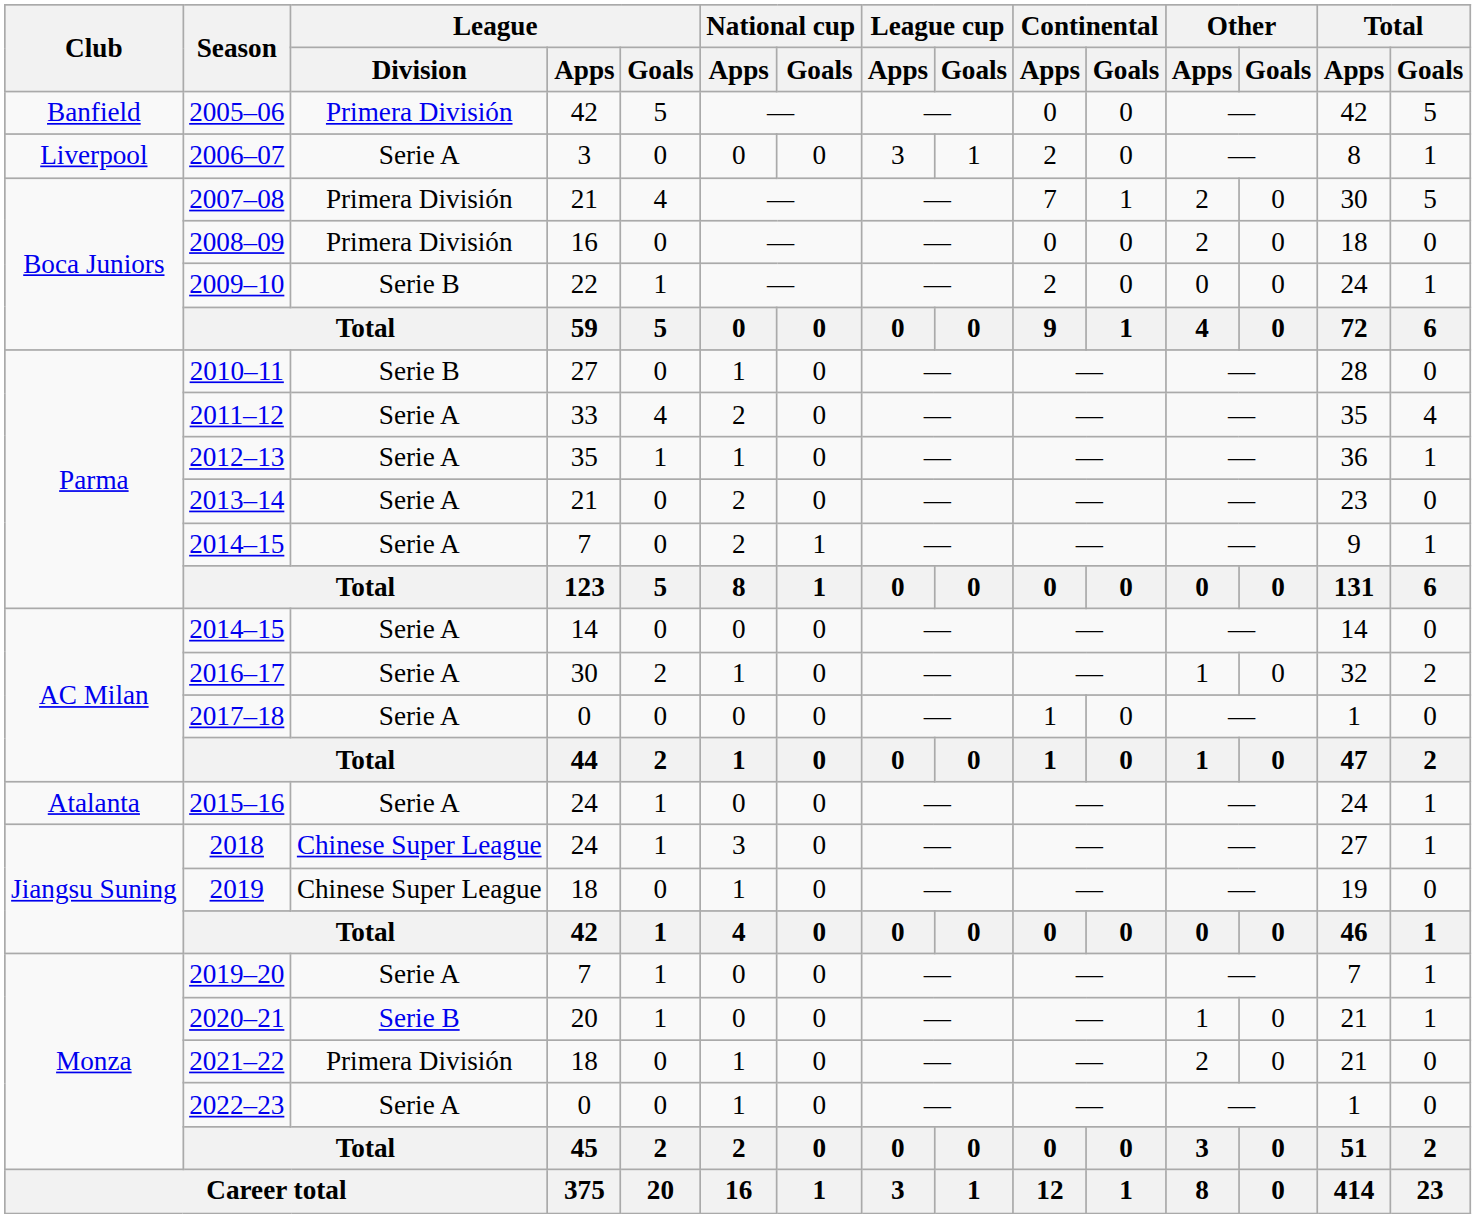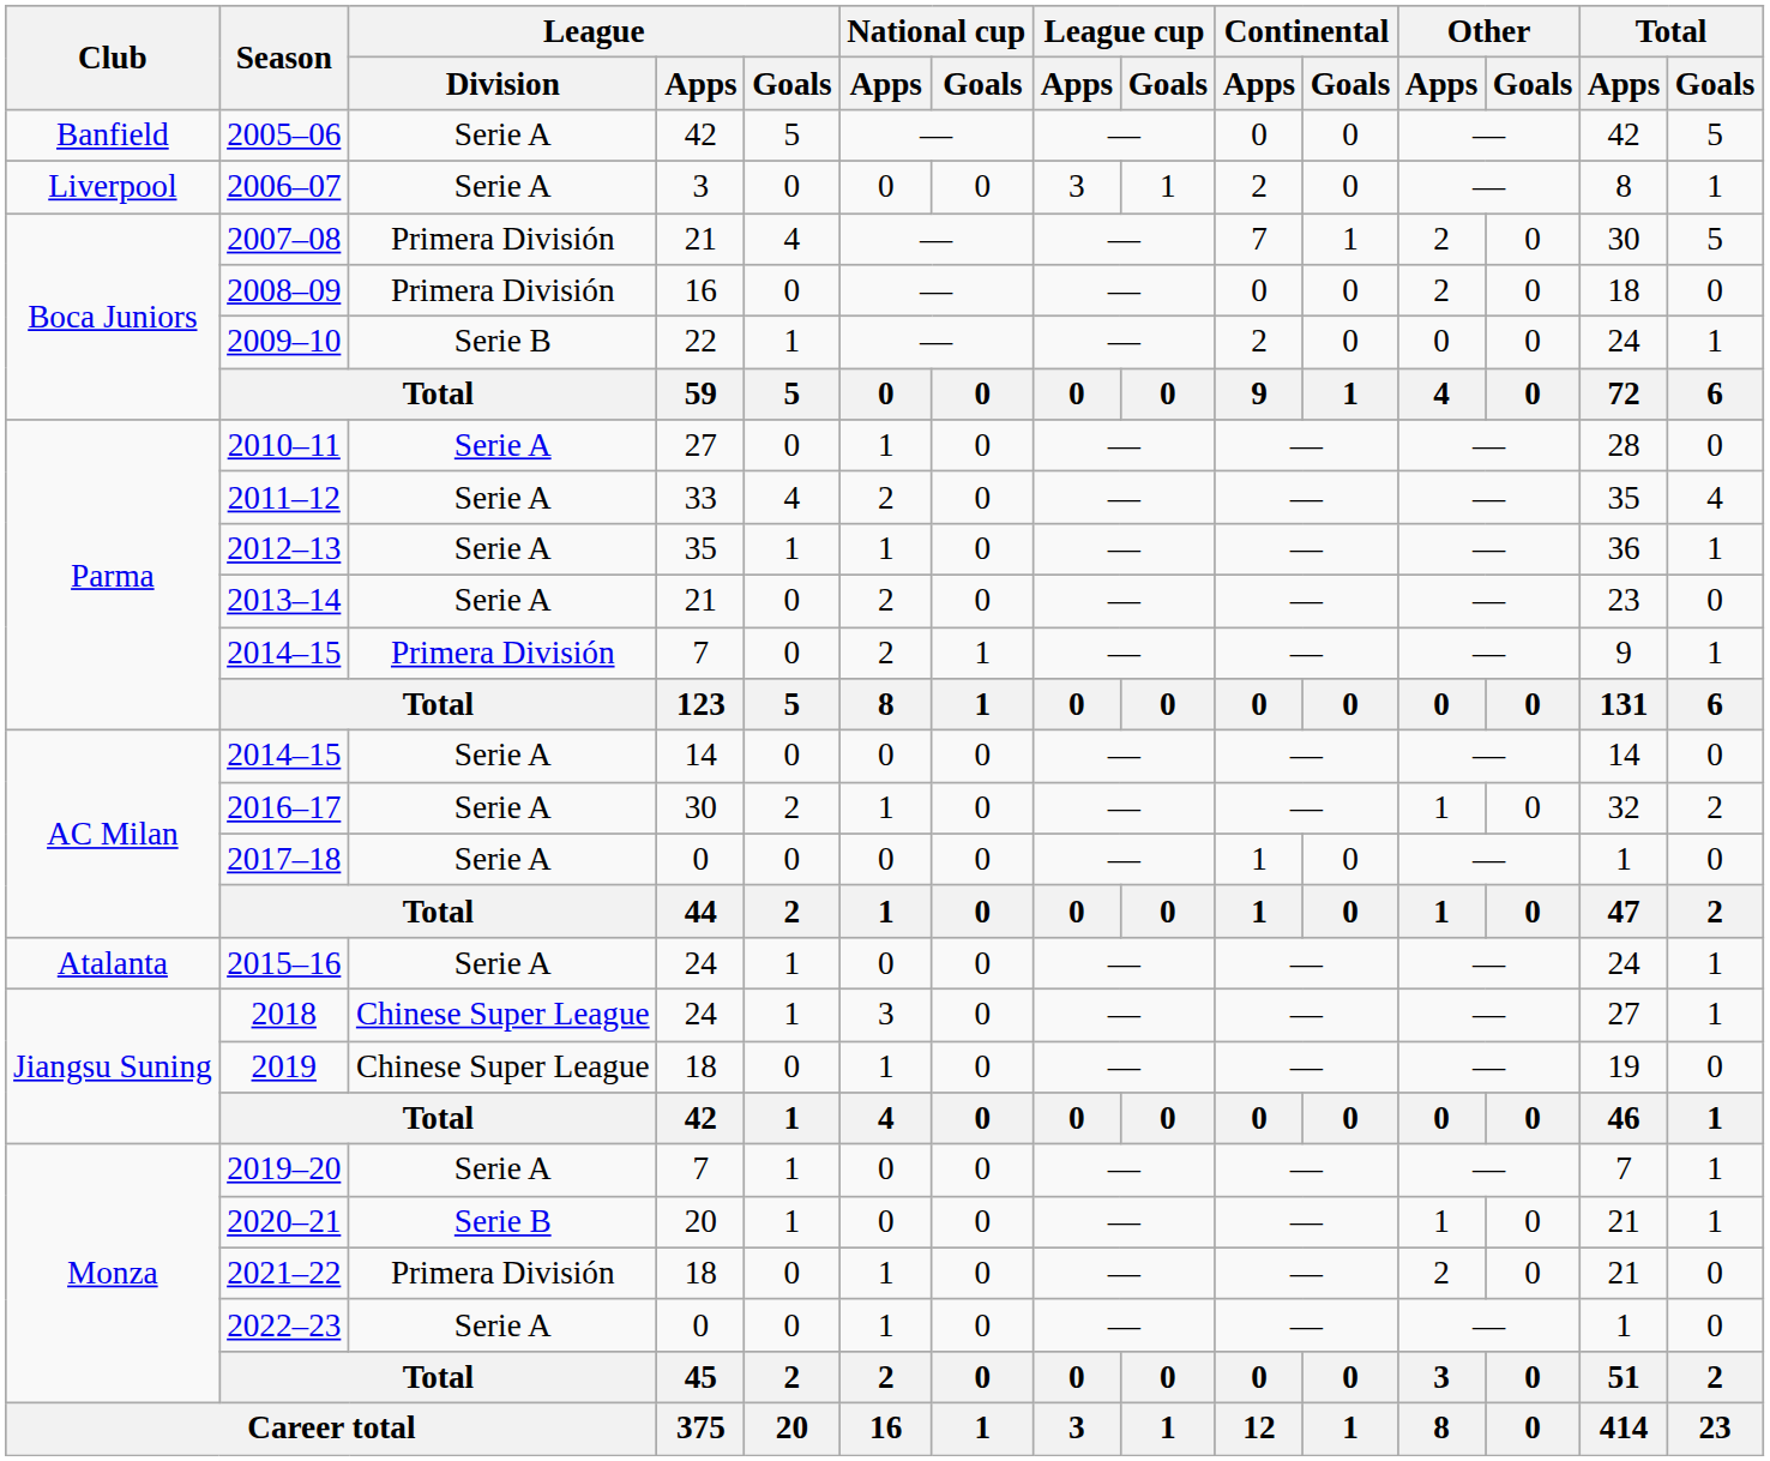 <table class="wikitable" style="text-align: center;">
 <tr>
 <th rowspan="2">Club</th>
 <th rowspan="2">Season</th>
 <th colspan="3">League</th>
 <th colspan="2">National cup</th>
 <th colspan="2">League cup</th>
 <th colspan="2">Continental</th>
 <th colspan="2">Other</th>
 <th colspan="2">Total</th>
 </tr>
 <tr>
 <th>Division</th>
 <th>Apps</th>
 <th>Goals</th>
 <th>Apps</th>
 <th>Goals</th>
 <th>Apps</th>
 <th>Goals</th>
 <th>Apps</th>
 <th>Goals</th>
 <th>Apps</th>
 <th>Goals</th>
 <th>Apps</th>
 <th>Goals</th>
 </tr>
 <tr>
 <td><a href='#'>Banfield</a></td>
 <td><a href='#'>2005–06</a></td>
-<td><a href='#'>Primera División</a></td>
+<td>Serie A</td>
 <td>42</td>
 <td>5</td>
 <td colspan="2">—</td>
 <td colspan="2">—</td>
 <td>0</td>
 <td>0</td>
 <td colspan="2">—</td>
 <td>42</td>
 <td>5</td>
 </tr>
 <tr>
 <td><a href='#'>Liverpool</a></td>
 <td><a href='#'>2006–07</a></td>
 <td>Serie A</td>
 <td>3</td>
 <td>0</td>
 <td>0</td>
 <td>0</td>
 <td>3</td>
 <td>1</td>
 <td>2</td>
 <td>0</td>
 <td colspan="2">—</td>
 <td>8</td>
 <td>1</td>
 </tr>
 <tr>
 <td rowspan="4"><a href='#'>Boca Juniors</a></td>
 <td><a href='#'>2007–08</a></td>
 <td>Primera División</td>
 <td>21</td>
 <td>4</td>
 <td colspan="2">—</td>
 <td colspan="2">—</td>
 <td>7</td>
 <td>1</td>
 <td>2</td>
 <td>0</td>
 <td>30</td>
 <td>5</td>
 </tr>
 <tr>
 <td><a href='#'>2008–09</a></td>
 <td>Primera División</td>
 <td>16</td>
 <td>0</td>
 <td colspan="2">—</td>
 <td colspan="2">—</td>
 <td>0</td>
 <td>0</td>
 <td>2</td>
 <td>0</td>
 <td>18</td>
 <td>0</td>
 </tr>
 <tr>
 <td><a href='#'>2009–10</a></td>
 <td>Serie B</td>
 <td>22</td>
 <td>1</td>
 <td colspan="2">—</td>
 <td colspan="2">—</td>
 <td>2</td>
 <td>0</td>
 <td>0</td>
 <td>0</td>
 <td>24</td>
 <td>1</td>
 </tr>
 <tr>
 <th colspan="2">Total</th>
 <th>59</th>
 <th>5</th>
 <th>0</th>
 <th>0</th>
 <th>0</th>
 <th>0</th>
 <th>9</th>
 <th>1</th>
 <th>4</th>
 <th>0</th>
 <th>72</th>
 <th>6</th>
 </tr>
 <tr>
 <td rowspan="6"><a href='#'>Parma</a></td>
 <td><a href='#'>2010–11</a></td>
-<td>Serie B</td>
+<td><a href='#'>Serie A</a></td>
 <td>27</td>
 <td>0</td>
 <td>1</td>
 <td>0</td>
 <td colspan="2">—</td>
 <td colspan="2">—</td>
 <td colspan="2">—</td>
 <td>28</td>
 <td>0</td>
 </tr>
 <tr>
 <td><a href='#'>2011–12</a></td>
 <td>Serie A</td>
 <td>33</td>
 <td>4</td>
 <td>2</td>
 <td>0</td>
 <td colspan="2">—</td>
 <td colspan="2">—</td>
 <td colspan="2">—</td>
 <td>35</td>
 <td>4</td>
 </tr>
 <tr>
 <td><a href='#'>2012–13</a></td>
 <td>Serie A</td>
 <td>35</td>
 <td>1</td>
 <td>1</td>
 <td>0</td>
 <td colspan="2">—</td>
 <td colspan="2">—</td>
 <td colspan="2">—</td>
 <td>36</td>
 <td>1</td>
 </tr>
 <tr>
 <td><a href='#'>2013–14</a></td>
 <td>Serie A</td>
 <td>21</td>
 <td>0</td>
 <td>2</td>
 <td>0</td>
 <td colspan="2">—</td>
 <td colspan="2">—</td>
 <td colspan="2">—</td>
 <td>23</td>
 <td>0</td>
 </tr>
 <tr>
 <td><a href='#'>2014–15</a></td>
-<td>Serie A</td>
+<td><a href='#'>Primera División</a></td>
 <td>7</td>
 <td>0</td>
 <td>2</td>
 <td>1</td>
 <td colspan="2">—</td>
 <td colspan="2">—</td>
 <td colspan="2">—</td>
 <td>9</td>
 <td>1</td>
 </tr>
 <tr>
 <th colspan="2">Total</th>
 <th>123</th>
 <th>5</th>
 <th>8</th>
 <th>1</th>
 <th>0</th>
 <th>0</th>
 <th>0</th>
 <th>0</th>
 <th>0</th>
 <th>0</th>
 <th>131</th>
 <th>6</th>
 </tr>
 <tr>
 <td rowspan="4"><a href='#'>AC Milan</a></td>
 <td><a href='#'>2014–15</a></td>
 <td>Serie A</td>
 <td>14</td>
 <td>0</td>
 <td>0</td>
 <td>0</td>
 <td colspan="2">—</td>
 <td colspan="2">—</td>
 <td colspan="2">—</td>
 <td>14</td>
 <td>0</td>
 </tr>
 <tr>
 <td><a href='#'>2016–17</a></td>
 <td>Serie A</td>
 <td>30</td>
 <td>2</td>
 <td>1</td>
 <td>0</td>
 <td colspan="2">—</td>
 <td colspan="2">—</td>
 <td>1</td>
 <td>0</td>
 <td>32</td>
 <td>2</td>
 </tr>
 <tr>
 <td><a href='#'>2017–18</a></td>
 <td>Serie A</td>
 <td>0</td>
 <td>0</td>
 <td>0</td>
 <td>0</td>
 <td colspan="2">—</td>
 <td>1</td>
 <td>0</td>
 <td colspan="2">—</td>
 <td>1</td>
 <td>0</td>
 </tr>
 <tr>
 <th colspan="2">Total</th>
 <th>44</th>
 <th>2</th>
 <th>1</th>
 <th>0</th>
 <th>0</th>
 <th>0</th>
 <th>1</th>
 <th>0</th>
 <th>1</th>
 <th>0</th>
 <th>47</th>
 <th>2</th>
 </tr>
 <tr>
 <td><a href='#'>Atalanta</a></td>
 <td><a href='#'>2015–16</a></td>
 <td>Serie A</td>
 <td>24</td>
 <td>1</td>
 <td>0</td>
 <td>0</td>
 <td colspan="2">—</td>
 <td colspan="2">—</td>
 <td colspan="2">—</td>
 <td>24</td>
 <td>1</td>
 </tr>
 <tr>
 <td rowspan="3"><a href='#'>Jiangsu Suning</a></td>
 <td><a href='#'>2018</a></td>
 <td><a href='#'>Chinese Super League</a></td>
 <td>24</td>
 <td>1</td>
 <td>3</td>
 <td>0</td>
 <td colspan="2">—</td>
 <td colspan="2">—</td>
 <td colspan="2">—</td>
 <td>27</td>
 <td>1</td>
 </tr>
 <tr>
 <td><a href='#'>2019</a></td>
 <td>Chinese Super League</td>
 <td>18</td>
 <td>0</td>
 <td>1</td>
 <td>0</td>
 <td colspan="2">—</td>
 <td colspan="2">—</td>
 <td colspan="2">—</td>
 <td>19</td>
 <td>0</td>
 </tr>
 <tr>
 <th colspan="2">Total</th>
 <th>42</th>
 <th>1</th>
 <th>4</th>
 <th>0</th>
 <th>0</th>
 <th>0</th>
 <th>0</th>
 <th>0</th>
 <th>0</th>
 <th>0</th>
 <th>46</th>
 <th>1</th>
 </tr>
 <tr>
 <td rowspan="5"><a href='#'>Monza</a></td>
 <td><a href='#'>2019–20</a></td>
 <td>Serie A</td>
 <td>7</td>
 <td>1</td>
 <td>0</td>
 <td>0</td>
 <td colspan="2">—</td>
 <td colspan="2">—</td>
 <td colspan="2">—</td>
 <td>7</td>
 <td>1</td>
 </tr>
 <tr>
 <td><a href='#'>2020–21</a></td>
 <td><a href='#'>Serie B</a></td>
 <td>20</td>
 <td>1</td>
 <td>0</td>
 <td>0</td>
 <td colspan="2">—</td>
 <td colspan="2">—</td>
 <td>1</td>
 <td>0</td>
 <td>21</td>
 <td>1</td>
 </tr>
 <tr>
 <td><a href='#'>2021–22</a></td>
 <td>Primera División</td>
 <td>18</td>
 <td>0</td>
 <td>1</td>
 <td>0</td>
 <td colspan="2">—</td>
 <td colspan="2">—</td>
 <td>2</td>
 <td>0</td>
 <td>21</td>
 <td>0</td>
 </tr>
 <tr>
 <td><a href='#'>2022–23</a></td>
 <td>Serie A</td>
 <td>0</td>
 <td>0</td>
 <td>1</td>
 <td>0</td>
 <td colspan="2">—</td>
 <td colspan="2">—</td>
 <td colspan="2">—</td>
 <td>1</td>
 <td>0</td>
 </tr>
 <tr>
 <th colspan="2">Total</th>
 <th>45</th>
 <th>2</th>
 <th>2</th>
 <th>0</th>
 <th>0</th>
 <th>0</th>
 <th>0</th>
 <th>0</th>
 <th>3</th>
 <th>0</th>
 <th>51</th>
 <th>2</th>
 </tr>
 <tr>
 <th colspan="3">Career total</th>
 <th>375</th>
 <th>20</th>
 <th>16</th>
 <th>1</th>
 <th>3</th>
 <th>1</th>
 <th>12</th>
 <th>1</th>
 <th>8</th>
 <th>0</th>
 <th>414</th>
 <th>23</th>
 </tr>
 </table>
